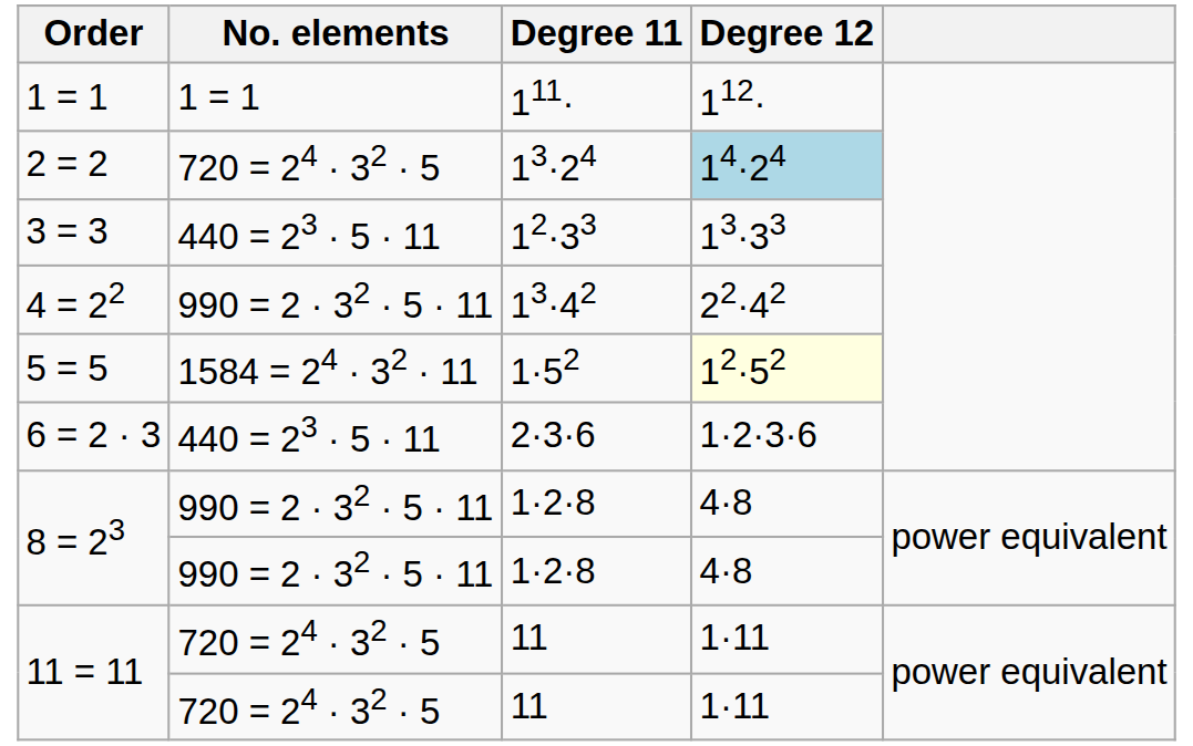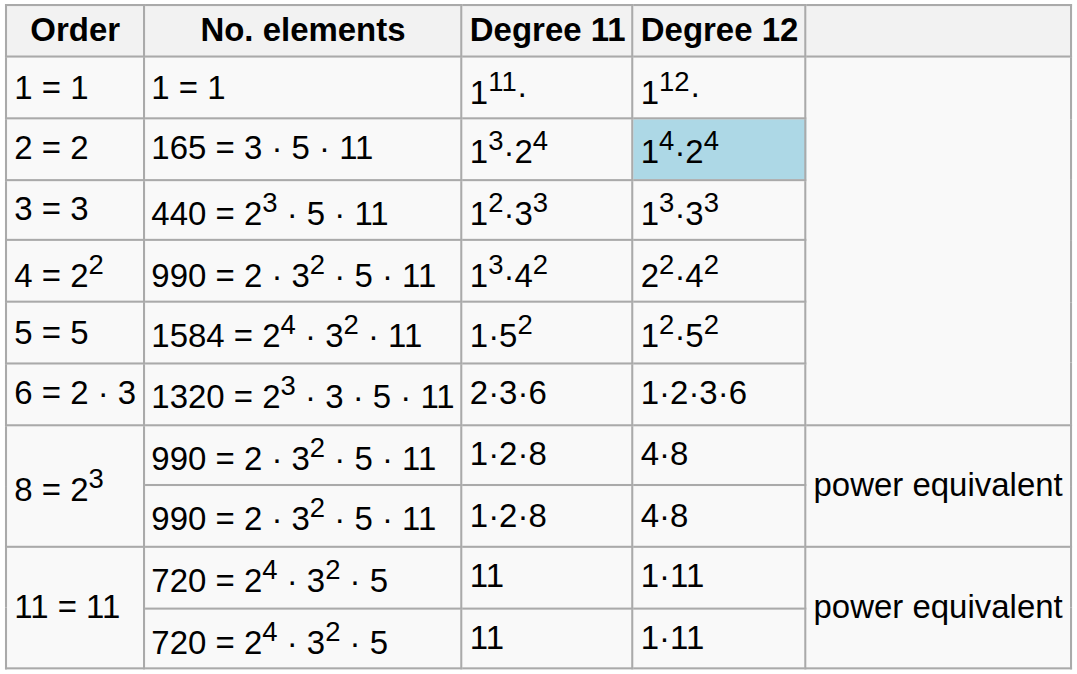 <table class="wikitable" style="margin: 1em auto;">
 <tr>
 <th>Order</th>
 <th>No. elements</th>
 <th>Degree 11</th>
 <th>Degree 12</th>
 <th></th>
 </tr>
 <tr>
 <td>1 = 1</td>
 <td>1 = 1</td>
 <td>1<sup>11</sup>·</td>
 <td>1<sup>12</sup>·</td>
 </tr>
 <tr>
 <td>2 = 2</td>
-<td>720 = 2<sup>4</sup> · 3<sup>2</sup> · 5</td>
+<td>165 = 3 · 5 · 11</td>
 <td>1<sup>3</sup>·2<sup>4</sup></td>
 <td style="background: lightblue;">1<sup>4</sup>·2<sup>4</sup></td>
 </tr>
 <tr>
 <td>3 = 3</td>
 <td>440 = 2<sup>3</sup> · 5 · 11</td>
 <td>1<sup>2</sup>·3<sup>3</sup></td>
 <td>1<sup>3</sup>·3<sup>3</sup></td>
 </tr>
 <tr>
 <td>4 = 2<sup>2</sup></td>
 <td>990 = 2 · 3<sup>2</sup> · 5 · 11</td>
 <td>1<sup>3</sup>·4<sup>2</sup></td>
 <td>2<sup>2</sup>·4<sup>2</sup></td>
 </tr>
 <tr>
 <td>5 = 5</td>
 <td>1584 = 2<sup>4</sup> · 3<sup>2</sup> · 11</td>
 <td>1·5<sup>2</sup></td>
-<td style="background: lightyellow;">1<sup>2</sup>·5<sup>2</sup></td>
+<td>1<sup>2</sup>·5<sup>2</sup></td>
 </tr>
 <tr>
 <td>6 = 2 · 3</td>
-<td>440 = 2<sup>3</sup> · 5 · 11</td>
+<td>1320 = 2<sup>3</sup> · 3 · 5 · 11</td>
 <td>2·3·6</td>
 <td>1·2·3·6</td>
 </tr>
 <tr>
 <td rowspan="2">8 = 2<sup>3</sup></td>
 <td>990 = 2 · 3<sup>2</sup> · 5 · 11</td>
 <td>1·2·8</td>
 <td>4·8</td>
 <td rowspan = "2">power equivalent</td>
 </tr>
 <tr>
 <td>990 = 2 · 3<sup>2</sup> · 5 · 11</td>
 <td>1·2·8</td>
 <td>4·8</td>
 </tr>
 <tr>
 <td rowspan="2">11 = 11</td>
 <td>720 = 2<sup>4</sup> · 3<sup>2</sup> · 5</td>
 <td>11</td>
 <td>1·11</td>
 <td rowspan = "2">power equivalent</td>
 </tr>
 <tr>
 <td>720 = 2<sup>4</sup> · 3<sup>2</sup> · 5</td>
 <td>11</td>
 <td>1·11</td>
 </tr>
 </table>
